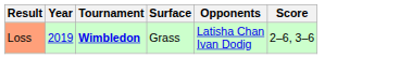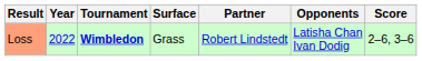 <table class="wikitable">
 <tr>
 <th>Result</th>
 <th>Year</th>
 <th>Tournament</th>
 <th>Surface</th>
+<th>Partner</th>
 <th>Opponents</th>
 <th>Score</th>
 </tr>
 <tr style="background:#cfc;">
 <td bgcolor=FFA07A>Loss</td>
-<td><a href='#'>2019</a></td>
+<td><a href='#'>2022</a></td>
 <td><strong><a href='#'>Wimbledon</a></strong></td>
 <td>Grass</td>
+<td> <a href='#'>Robert Lindstedt</a></td>
 <td> <a href='#'>Latisha Chan</a><br> <a href='#'>Ivan Dodig</a></td>
 <td>2–6, 3–6</td>
 </tr>
 </table>
